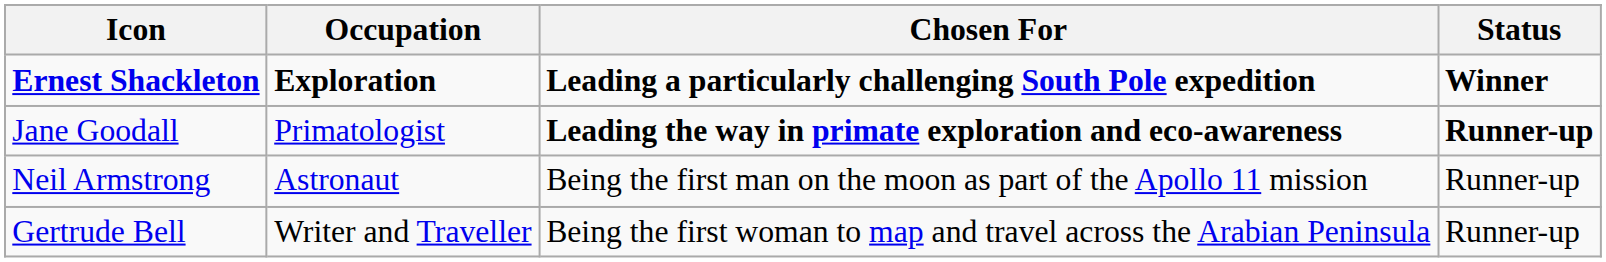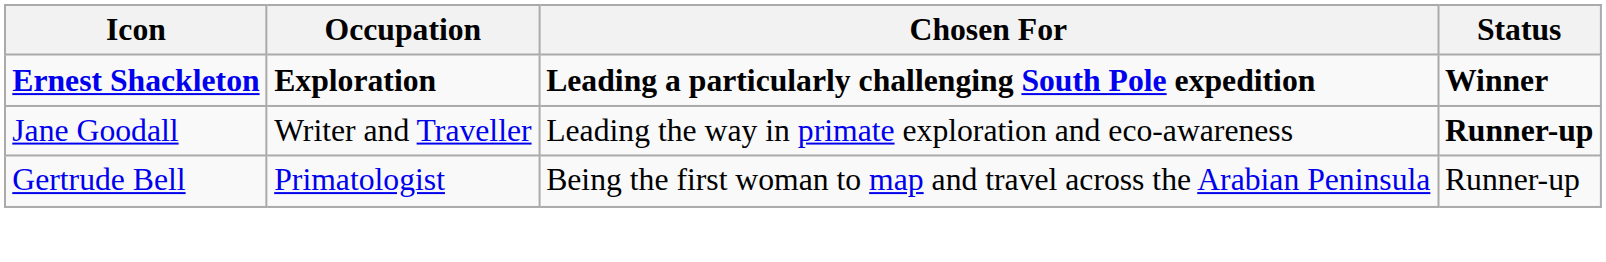 <table class="wikitable">
 <tr>
 <th>Icon</th>
 <th>Occupation</th>
 <th>Chosen For</th>
 <th>Status</th>
 </tr>
 <tr>
 <td><strong><a href='#'>Ernest Shackleton</a></strong></td>
 <td><strong>Exploration</strong></td>
 <td><strong>Leading a particularly challenging <a href='#'>South Pole</a> expedition</strong></td>
 <td><strong>Winner</strong></td>
 </tr>
 <tr>
 <td><a href='#'>Jane Goodall</a></td>
-<td><a href='#'>Primatologist</a></td>
-<td><strong>Leading the way in <a href='#'>primate</a> exploration and eco-awareness</strong></td>
+<td>Writer and <a href='#'>Traveller</a></td>
+<td>Leading the way in <a href='#'>primate</a> exploration and eco-awareness</td>
 <td><strong>Runner-up</strong></td>
 </tr>
 <tr>
-<td><a href='#'>Neil Armstrong</a></td>
-<td><a href='#'>Astronaut</a></td>
-<td>Being the first man on the moon as part of the <a href='#'>Apollo 11</a> mission</td>
-<td>Runner-up</td>
-</tr>
-<tr>
 <td><a href='#'>Gertrude Bell</a></td>
-<td>Writer and <a href='#'>Traveller</a></td>
+<td><a href='#'>Primatologist</a></td>
 <td>Being the first woman to <a href='#'>map</a> and travel across the <a href='#'>Arabian Peninsula</a></td>
 <td>Runner-up</td>
 </tr>
 </table>
